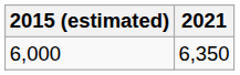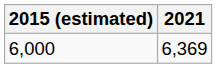 <table class="wikitable">
 <tr>
 <th>2015 (estimated)</th>
 <th>2021</th>
 </tr>
 <tr>
 <td>6,000</td>
-<td>6,350</td>
+<td>6,369</td>
 </tr>
 </table>
